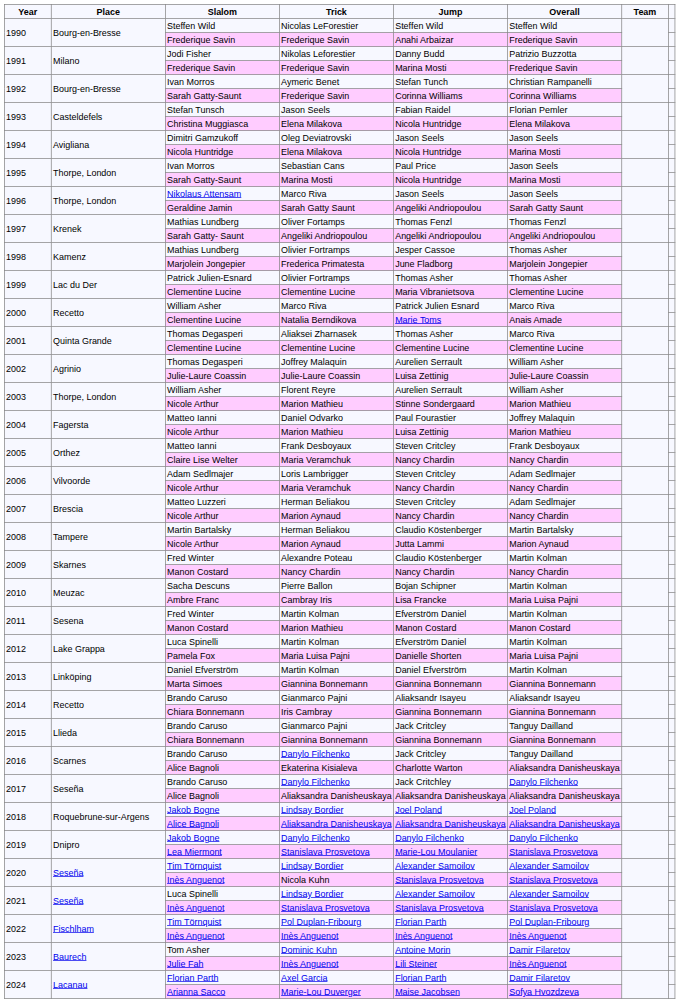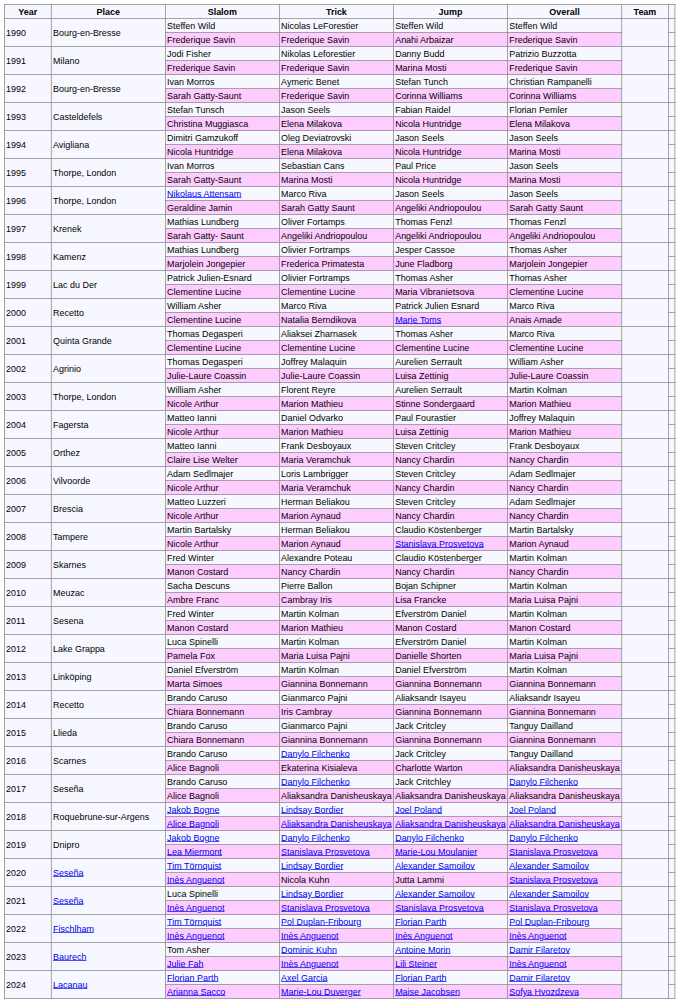 <table bgcolor="#f7f8ff" cellpadding="2" cellspacing="0" border="1" style="font-size: 80%; border: gray solid 1px; border-collapse: collapse;">
 <tr>
 <th width="7%">Year</th>
 <th width="17%">Place</th>
 <th width="17%">Slalom</th>
 <th width="17%">Trick</th>
 <th width="17%">Jump</th>
 <th width="17%">Overall</th>
 <th width="7%">Team</th>
 <th></th>
 </tr>
 <tr>
 <td rowspan="2">1990</td>
 <td rowspan="2">Bourg-en-Bresse<br></td>
 <td>Steffen Wild<br></td>
 <td>Nicolas LeForestier<br></td>
 <td>Steffen Wild<br></td>
 <td>Steffen Wild<br></td>
 <td rowspan="2"></td>
 <td></td>
 </tr>
 <tr>
 <td bgcolor="#ffccff">Frederique Savin<br></td>
 <td bgcolor="#ffccff">Frederique Savin<br></td>
 <td bgcolor="#ffccff">Anahi Arbaizar<br></td>
 <td bgcolor="#ffccff">Frederique Savin<br></td>
 <td></td>
 </tr>
 <tr>
 <td rowspan="2">1991</td>
 <td rowspan="2">Milano<br></td>
 <td>Jodi Fisher<br></td>
 <td>Nikolas Leforestier<br></td>
 <td>Danny Budd<br></td>
 <td>Patrizio Buzzotta<br></td>
 <td rowspan="2"></td>
 <td></td>
 </tr>
 <tr>
 <td bgcolor="#ffccff">Frederique Savin<br></td>
 <td bgcolor="#ffccff">Frederique Savin<br></td>
 <td bgcolor="#ffccff">Marina Mosti<br></td>
 <td bgcolor="#ffccff">Frederique Savin<br></td>
 <td></td>
 </tr>
 <tr>
 <td rowspan="2">1992</td>
 <td rowspan="2">Bourg-en-Bresse<br></td>
 <td>Ivan Morros<br></td>
 <td>Aymeric Benet<br></td>
 <td>Stefan Tunch<br></td>
 <td>Christian Rampanelli<br></td>
 <td rowspan="2"></td>
 <td></td>
 </tr>
 <tr>
 <td bgcolor="#ffccff">Sarah Gatty-Saunt<br></td>
 <td bgcolor="#ffccff">Frederique Savin<br></td>
 <td bgcolor="#ffccff">Corinna Williams<br></td>
 <td bgcolor="#ffccff">Corinna Williams<br></td>
 <td></td>
 </tr>
 <tr>
 <td rowspan="2">1993</td>
 <td rowspan="2">Casteldefels<br></td>
 <td>Stefan Tunsch<br></td>
 <td>Jason Seels<br></td>
 <td>Fabian Raidel<br></td>
 <td>Florian Pemler<br></td>
 <td rowspan="2"></td>
 <td></td>
 </tr>
 <tr>
 <td bgcolor="#ffccff">Christina Muggiasca<br></td>
 <td bgcolor="#ffccff">Elena Milakova<br></td>
 <td bgcolor="#ffccff">Nicola Huntridge<br></td>
 <td bgcolor="#ffccff">Elena Milakova<br></td>
 <td></td>
 </tr>
 <tr>
 <td rowspan="2">1994</td>
 <td rowspan="2">Avigliana<br></td>
 <td>Dimitri Gamzukoff<br></td>
 <td>Oleg Deviatrovski<br></td>
 <td>Jason Seels<br></td>
 <td>Jason Seels<br></td>
 <td rowspan="2"></td>
 <td></td>
 </tr>
 <tr>
 <td bgcolor="#ffccff">Nicola Huntridge<br></td>
 <td bgcolor="#ffccff">Elena Milakova<br></td>
 <td bgcolor="#ffccff">Nicola Huntridge<br></td>
 <td bgcolor="#ffccff">Marina Mosti<br></td>
 <td></td>
 </tr>
 <tr>
 <td rowspan="2">1995</td>
 <td rowspan="2">Thorpe, London<br></td>
 <td>Ivan Morros<br></td>
 <td>Sebastian Cans<br></td>
 <td>Paul Price<br></td>
 <td>Jason Seels<br></td>
 <td rowspan="2"></td>
 <td></td>
 </tr>
 <tr>
 <td bgcolor="#ffccff">Sarah Gatty-Saunt<br></td>
 <td bgcolor="#ffccff">Marina Mosti<br></td>
 <td bgcolor="#ffccff">Nicola Huntridge<br></td>
 <td bgcolor="#ffccff">Marina Mosti<br></td>
 <td></td>
 </tr>
 <tr>
 <td rowspan="2">1996</td>
 <td rowspan="2">Thorpe, London<br></td>
 <td><a href='#'>Nikolaus Attensam</a><br></td>
 <td>Marco Riva<br></td>
 <td>Jason Seels<br></td>
 <td>Jason Seels<br></td>
 <td rowspan="2"></td>
 <td></td>
 </tr>
 <tr>
 <td bgcolor="#ffccff">Geraldine Jamin<br></td>
 <td bgcolor="#ffccff">Sarah Gatty Saunt<br></td>
 <td bgcolor="#ffccff">Angeliki Andriopoulou<br></td>
 <td bgcolor="#ffccff">Sarah Gatty Saunt<br></td>
 <td></td>
 </tr>
 <tr>
 <td rowspan="2">1997</td>
 <td rowspan="2">Krenek<br></td>
 <td>Mathias Lundberg<br></td>
 <td>Oliver Fortamps<br></td>
 <td>Thomas Fenzl<br></td>
 <td>Thomas Fenzl<br></td>
 <td rowspan="2"></td>
 <td></td>
 </tr>
 <tr>
 <td bgcolor="#ffccff">Sarah Gatty- Saunt<br></td>
 <td bgcolor="#ffccff">Angeliki Andriopoulou<br></td>
 <td bgcolor="#ffccff">Angeliki Andriopoulou<br></td>
 <td bgcolor="#ffccff">Angeliki Andriopoulou<br></td>
 <td></td>
 </tr>
 <tr>
 <td rowspan="2">1998</td>
 <td rowspan="2">Kamenz<br></td>
 <td>Mathias Lundberg<br></td>
 <td>Olivier Fortramps<br></td>
 <td>Jesper Cassoe<br></td>
 <td>Thomas Asher<br></td>
 <td rowspan="2"></td>
 <td></td>
 </tr>
 <tr>
 <td bgcolor="#ffccff">Marjolein Jongepier<br></td>
 <td bgcolor="#ffccff">Frederica Primatesta<br></td>
 <td bgcolor="#ffccff">June Fladborg<br></td>
 <td bgcolor="#ffccff">Marjolein Jongepier<br></td>
 <td></td>
 </tr>
 <tr>
 <td rowspan="2">1999</td>
 <td rowspan="2">Lac du Der<br></td>
 <td>Patrick Julien-Esnard<br></td>
 <td>Olivier Fortramps<br></td>
 <td>Thomas Asher<br></td>
 <td>Thomas Asher<br></td>
 <td rowspan="2"></td>
 <td></td>
 </tr>
 <tr>
 <td bgcolor="#ffccff">Clementine Lucine<br></td>
 <td bgcolor="#ffccff">Clementine Lucine<br></td>
 <td bgcolor="#ffccff">Maria Vibranietsova<br></td>
 <td bgcolor="#ffccff">Clementine Lucine<br></td>
 <td></td>
 </tr>
 <tr>
 <td rowspan="2">2000</td>
 <td rowspan="2">Recetto<br></td>
 <td>William Asher<br></td>
 <td>Marco Riva<br></td>
 <td>Patrick Julien Esnard<br></td>
 <td>Marco Riva<br></td>
 <td rowspan="2"></td>
 <td></td>
 </tr>
 <tr>
 <td bgcolor="#ffccff">Clementine Lucine<br></td>
 <td bgcolor="#ffccff">Natalia Berndikova<br></td>
 <td bgcolor="#ffccff"><a href='#'>Marie Toms</a><br></td>
 <td bgcolor="#ffccff">Anais Amade<br></td>
 <td></td>
 </tr>
 <tr>
 <td rowspan="2">2001</td>
 <td rowspan="2">Quinta Grande<br></td>
 <td>Thomas Degasperi<br></td>
 <td>Aliaksei Zharnasek<br></td>
 <td>Thomas Asher<br></td>
 <td>Marco Riva<br></td>
 <td rowspan="2"></td>
 <td></td>
 </tr>
 <tr>
 <td bgcolor="#ffccff">Clementine Lucine<br></td>
 <td bgcolor="#ffccff">Clementine Lucine<br></td>
 <td bgcolor="#ffccff">Clementine Lucine<br></td>
 <td bgcolor="#ffccff">Clementine Lucine<br></td>
 <td></td>
 </tr>
 <tr>
 <td rowspan="2">2002</td>
 <td rowspan="2">Agrinio<br></td>
 <td>Thomas Degasperi<br></td>
 <td>Joffrey Malaquin<br></td>
 <td>Aurelien Serrault<br></td>
 <td>William Asher<br></td>
 <td rowspan="2"></td>
 <td></td>
 </tr>
 <tr>
 <td bgcolor="#ffccff">Julie-Laure Coassin<br></td>
 <td bgcolor="#ffccff">Julie-Laure Coassin<br></td>
 <td bgcolor="#ffccff">Luisa Zettinig<br></td>
 <td bgcolor="#ffccff">Julie-Laure Coassin<br></td>
 <td></td>
 </tr>
 <tr>
 <td rowspan="2">2003</td>
 <td rowspan="2">Thorpe, London<br></td>
 <td>William Asher<br></td>
 <td>Florent Reyre<br></td>
 <td>Aurelien Serrault<br></td>
-<td>William Asher<br></td>
+<td>Martin Kolman<br></td>
 <td rowspan="2"></td>
 <td></td>
 </tr>
 <tr>
 <td bgcolor="#ffccff">Nicole Arthur<br></td>
 <td bgcolor="#ffccff">Marion Mathieu<br></td>
 <td bgcolor="#ffccff">Stinne Sondergaard<br></td>
 <td bgcolor="#ffccff">Marion Mathieu<br></td>
 <td></td>
 </tr>
 <tr>
 <td rowspan="2">2004</td>
 <td rowspan="2">Fagersta<br></td>
 <td>Matteo Ianni<br></td>
 <td>Daniel Odvarko<br></td>
 <td>Paul Fourastier<br></td>
 <td>Joffrey Malaquin<br></td>
 <td rowspan="2"></td>
 <td></td>
 </tr>
 <tr>
 <td bgcolor="#ffccff">Nicole Arthur<br></td>
 <td bgcolor="#ffccff">Marion Mathieu<br></td>
 <td bgcolor="#ffccff">Luisa Zettinig<br></td>
 <td bgcolor="#ffccff">Marion Mathieu<br></td>
 <td></td>
 </tr>
 <tr>
 <td rowspan="2">2005</td>
 <td rowspan="2">Orthez<br></td>
 <td>Matteo Ianni<br></td>
 <td>Frank Desboyaux<br></td>
 <td>Steven Critcley<br></td>
 <td>Frank Desboyaux<br></td>
 <td rowspan="2"></td>
 <td></td>
 </tr>
 <tr>
 <td bgcolor="#ffccff">Claire Lise Welter<br></td>
 <td bgcolor="#ffccff">Maria Veramchuk<br></td>
 <td bgcolor="#ffccff">Nancy Chardin<br></td>
 <td bgcolor="#ffccff">Nancy Chardin<br></td>
 <td></td>
 </tr>
 <tr>
 <td rowspan="2">2006</td>
 <td rowspan="2">Vilvoorde<br></td>
 <td>Adam Sedlmajer<br></td>
 <td>Loris Lambrigger<br></td>
 <td>Steven Critcley<br></td>
 <td>Adam Sedlmajer<br></td>
 <td rowspan="2"></td>
 <td></td>
 </tr>
 <tr>
 <td bgcolor="#ffccff">Nicole Arthur<br></td>
 <td bgcolor="#ffccff">Maria Veramchuk<br></td>
 <td bgcolor="#ffccff">Nancy Chardin<br></td>
 <td bgcolor="#ffccff">Nancy Chardin<br></td>
 <td></td>
 </tr>
 <tr>
 <td rowspan="2">2007</td>
 <td rowspan="2">Brescia<br></td>
 <td>Matteo Luzzeri<br></td>
 <td>Herman Beliakou<br></td>
 <td>Steven Critcley<br></td>
 <td>Adam Sedlmajer<br></td>
 <td rowspan="2"></td>
 <td></td>
 </tr>
 <tr>
 <td bgcolor="#ffccff">Nicole Arthur<br></td>
 <td bgcolor="#ffccff">Marion Aynaud<br></td>
 <td bgcolor="#ffccff">Nancy Chardin<br></td>
 <td bgcolor="#ffccff">Nancy Chardin<br></td>
 <td></td>
 </tr>
 <tr>
 <td rowspan="2">2008</td>
 <td rowspan="2">Tampere<br></td>
 <td>Martin Bartalsky<br></td>
 <td>Herman Beliakou<br></td>
 <td>Claudio Köstenberger<br></td>
 <td>Martin Bartalsky<br></td>
 <td rowspan="2"></td>
 <td></td>
 </tr>
 <tr>
 <td bgcolor="#ffccff">Nicole Arthur<br></td>
 <td bgcolor="#ffccff">Marion Aynaud<br></td>
-<td bgcolor="#ffccff">Jutta Lammi<br></td>
+<td bgcolor="#ffccff"><a href='#'>Stanislava Prosvetova</a><br></td>
 <td bgcolor="#ffccff">Marion Aynaud<br></td>
 <td></td>
 </tr>
 <tr>
 <td rowspan="2">2009</td>
 <td rowspan="2">Skarnes<br></td>
 <td>Fred Winter<br></td>
 <td>Alexandre Poteau<br></td>
 <td>Claudio Köstenberger<br></td>
 <td>Martin Kolman<br></td>
 <td rowspan="2"></td>
 <td></td>
 </tr>
 <tr>
 <td bgcolor="#ffccff">Manon Costard<br></td>
 <td bgcolor="#ffccff">Nancy Chardin<br></td>
 <td bgcolor="#ffccff">Nancy Chardin<br></td>
 <td bgcolor="#ffccff">Nancy Chardin<br></td>
 <td></td>
 </tr>
 <tr>
 <td rowspan="2">2010</td>
 <td rowspan="2">Meuzac<br></td>
 <td>Sacha Descuns<br></td>
 <td>Pierre Ballon<br></td>
 <td>Bojan Schipner<br></td>
 <td>Martin Kolman<br></td>
 <td rowspan="2"></td>
 <td></td>
 </tr>
 <tr>
 <td bgcolor="#ffccff">Ambre Franc<br></td>
 <td bgcolor="#ffccff">Cambray Iris<br></td>
 <td bgcolor="#ffccff">Lisa Francke<br></td>
 <td bgcolor="#ffccff">Maria Luisa Pajni<br></td>
 <td></td>
 </tr>
 <tr>
 <td rowspan="2">2011</td>
 <td rowspan="2">Sesena<br></td>
 <td>Fred Winter<br></td>
 <td>Martin Kolman<br></td>
 <td>Efverström Daniel<br></td>
 <td>Martin Kolman<br></td>
 <td rowspan="2"></td>
 <td></td>
 </tr>
 <tr>
 <td bgcolor="#ffccff">Manon Costard<br></td>
 <td bgcolor="#ffccff">Marion Mathieu<br></td>
 <td bgcolor="#ffccff">Manon Costard<br></td>
 <td bgcolor="#ffccff">Manon Costard<br></td>
 <td></td>
 </tr>
 <tr>
 <td rowspan="2">2012</td>
 <td rowspan="2">Lake Grappa<br></td>
 <td>Luca Spinelli<br></td>
 <td>Martin Kolman<br></td>
 <td>Efverström Daniel<br></td>
 <td>Martin Kolman<br></td>
 <td rowspan="2"></td>
 <td></td>
 </tr>
 <tr>
 <td bgcolor="#ffccff">Pamela Fox<br></td>
 <td bgcolor="#ffccff">Maria Luisa Pajni<br></td>
 <td bgcolor="#ffccff">Danielle Shorten<br></td>
 <td bgcolor="#ffccff">Maria Luisa Pajni<br></td>
 <td></td>
 </tr>
 <tr>
 <td rowspan="2">2013</td>
 <td rowspan="2">Linköping<br></td>
 <td>Daniel Efverström<br></td>
 <td>Martin Kolman<br></td>
 <td>Daniel Efverström<br></td>
 <td>Martin Kolman<br></td>
 <td rowspan="2"></td>
 <td></td>
 </tr>
 <tr>
 <td bgcolor="#ffccff">Marta Simoes<br></td>
 <td bgcolor="#ffccff">Giannina Bonnemann<br></td>
 <td bgcolor="#ffccff">Giannina Bonnemann<br></td>
 <td bgcolor="#ffccff">Giannina Bonnemann<br></td>
 <td></td>
 </tr>
 <tr>
 <td rowspan="2">2014</td>
 <td rowspan="2">Recetto<br></td>
 <td>Brando Caruso<br></td>
 <td>Gianmarco Pajni<br></td>
 <td>Aliaksandr Isayeu<br></td>
 <td>Aliaksandr Isayeu<br></td>
 <td rowspan="2"></td>
 <td></td>
 </tr>
 <tr>
 <td bgcolor="#ffccff">Chiara Bonnemann<br></td>
 <td bgcolor="#ffccff">Iris Cambray<br></td>
 <td bgcolor="#ffccff">Giannina Bonnemann<br></td>
 <td bgcolor="#ffccff">Giannina Bonnemann<br></td>
 <td></td>
 </tr>
 <tr>
 <td rowspan="2">2015</td>
 <td rowspan="2">Llieda<br></td>
 <td>Brando Caruso<br></td>
 <td>Gianmarco Pajni<br></td>
 <td>Jack Critcley<br></td>
 <td>Tanguy Dailland<br></td>
 <td rowspan="2"></td>
 <td></td>
 </tr>
 <tr>
 <td bgcolor="#ffccff">Chiara Bonnemann<br></td>
 <td bgcolor="#ffccff">Giannina Bonnemann<br></td>
 <td bgcolor="#ffccff">Giannina Bonnemann<br></td>
 <td bgcolor="#ffccff">Giannina Bonnemann<br></td>
 <td></td>
 </tr>
 <tr>
 <td rowspan="2">2016</td>
 <td rowspan="2">Scarnes<br></td>
 <td>Brando Caruso<br></td>
 <td><a href='#'>Danylo Filchenko</a><br></td>
 <td>Jack Critcley<br></td>
 <td>Tanguy Dailland<br></td>
 <td rowspan="2"></td>
 <td></td>
 </tr>
 <tr>
 <td bgcolor="#ffccff">Alice Bagnoli<br></td>
 <td bgcolor="#ffccff">Ekaterina Kisialeva<br></td>
 <td bgcolor="#ffccff">Charlotte Warton<br></td>
 <td bgcolor="#ffccff">Aliaksandra Danisheuskaya<br></td>
 <td></td>
 </tr>
 <tr>
 <td rowspan="2">2017</td>
 <td rowspan="2">Seseña<br></td>
 <td>Brando Caruso<br></td>
 <td><a href='#'>Danylo Filchenko</a><br></td>
 <td>Jack Critchley<br></td>
 <td><a href='#'>Danylo Filchenko</a><br></td>
 <td rowspan="2"></td>
 <td></td>
 </tr>
 <tr>
 <td bgcolor="#ffccff">Alice Bagnoli<br></td>
 <td bgcolor="#ffccff">Aliaksandra Danisheuskaya<br></td>
 <td bgcolor="#ffccff">Aliaksandra Danisheuskaya<br></td>
 <td bgcolor="#ffccff">Aliaksandra Danisheuskaya<br></td>
 <td></td>
 </tr>
 <tr>
 <td rowspan="2">2018</td>
 <td rowspan="2">Roquebrune-sur-Argens<br></td>
 <td><a href='#'>Jakob Bogne</a><br></td>
 <td><a href='#'>Lindsay Bordier</a><br></td>
 <td><a href='#'>Joel Poland</a><br></td>
 <td><a href='#'>Joel Poland</a><br></td>
 <td rowspan="2"></td>
 <td></td>
 </tr>
 <tr>
 <td bgcolor="#ffccff"><a href='#'>Alice Bagnoli</a><br></td>
 <td bgcolor="#ffccff"><a href='#'>Aliaksandra Danisheuskaya</a><br></td>
 <td bgcolor="#ffccff"><a href='#'>Aliaksandra Danisheuskaya</a><br></td>
 <td bgcolor="#ffccff"><a href='#'>Aliaksandra Danisheuskaya</a><br></td>
 <td></td>
 </tr>
 <tr>
 <td rowspan="2">2019</td>
 <td rowspan="2">Dnipro<br></td>
 <td><a href='#'>Jakob Bogne</a><br></td>
 <td><a href='#'>Danylo Filchenko</a><br></td>
 <td><a href='#'>Danylo Filchenko</a><br></td>
 <td><a href='#'>Danylo Filchenko</a><br></td>
 <td rowspan="2"></td>
 <td></td>
 </tr>
 <tr>
 <td bgcolor="#ffccff"><a href='#'>Lea Miermont</a><br></td>
 <td bgcolor="#ffccff"><a href='#'>Stanislava Prosvetova</a><br></td>
 <td bgcolor="#ffccff"><a href='#'>Marie-Lou Moulanier</a><br></td>
 <td bgcolor="#ffccff"><a href='#'>Stanislava Prosvetova</a><br></td>
 <td></td>
 </tr>
 <tr>
 <td rowspan="2">2020</td>
 <td rowspan="2"><a href='#'>Seseña</a><br></td>
 <td><a href='#'>Tim Törnquist</a><br></td>
 <td><a href='#'>Lindsay Bordier</a><br></td>
 <td><a href='#'>Alexander Samoilov</a><br></td>
 <td><a href='#'>Alexander Samoilov</a><br></td>
 <td rowspan="2"></td>
 <td></td>
 </tr>
 <tr>
 <td bgcolor="#ffccff"><a href='#'>Inès Anguenot</a><br></td>
 <td bgcolor="#ffccff">Nicola Kuhn<br></td>
-<td bgcolor="#ffccff"><a href='#'>Stanislava Prosvetova</a><br></td>
+<td bgcolor="#ffccff">Jutta Lammi<br></td>
 <td bgcolor="#ffccff"><a href='#'>Stanislava Prosvetova</a><br></td>
 <td></td>
 </tr>
 <tr>
 <td rowspan="2">2021</td>
 <td rowspan="2"><a href='#'>Seseña</a><br></td>
 <td>Luca Spinelli<br></td>
 <td><a href='#'>Lindsay Bordier</a><br></td>
 <td><a href='#'>Alexander Samoilov</a><br></td>
 <td><a href='#'>Alexander Samoilov</a><br></td>
 <td rowspan="2"></td>
 <td></td>
 </tr>
 <tr>
 <td bgcolor="#ffccff"><a href='#'>Inès Anguenot</a><br></td>
 <td bgcolor="#ffccff"><a href='#'>Stanislava Prosvetova</a><br></td>
 <td bgcolor="#ffccff"><a href='#'>Stanislava Prosvetova</a><br></td>
 <td bgcolor="#ffccff"><a href='#'>Stanislava Prosvetova</a><br></td>
 <td></td>
 </tr>
 <tr>
 <td rowspan="2">2022</td>
 <td rowspan="2"><a href='#'>Fischlham</a><br></td>
 <td><a href='#'>Tim Törnquist</a><br></td>
 <td><a href='#'>Pol Duplan-Fribourg</a><br></td>
 <td><a href='#'>Florian Parth</a><br></td>
 <td><a href='#'>Pol Duplan-Fribourg</a><br></td>
 <td rowspan="2"></td>
 <td></td>
 </tr>
 <tr>
 <td bgcolor="#ffccff"><a href='#'>Inès Anguenot</a><br></td>
 <td bgcolor="#ffccff"><a href='#'>Inès Anguenot</a><br></td>
 <td bgcolor="#ffccff"><a href='#'>Inès Anguenot</a><br></td>
 <td bgcolor="#ffccff"><a href='#'>Inès Anguenot</a><br></td>
 <td></td>
 </tr>
 <tr>
 <td rowspan="2">2023</td>
 <td rowspan="2"><a href='#'>Baurech</a><br></td>
 <td>Tom Asher<br></td>
 <td><a href='#'>Dominic Kuhn</a><br></td>
 <td><a href='#'>Antoine Morin</a><br></td>
 <td><a href='#'>Damir Filaretov</a><br></td>
 <td rowspan="2"></td>
 <td></td>
 </tr>
 <tr>
 <td bgcolor="#ffccff"><a href='#'>Julie Fah</a><br></td>
 <td bgcolor="#ffccff"><a href='#'>Inès Anguenot</a><br></td>
 <td bgcolor="#ffccff"><a href='#'>Lili Steiner</a><br></td>
 <td bgcolor="#ffccff"><a href='#'>Inès Anguenot</a><br></td>
 <td></td>
 </tr>
 <tr>
 <td rowspan="2">2024</td>
 <td rowspan="2"><a href='#'>Lacanau</a><br></td>
 <td><a href='#'>Florian Parth</a><br></td>
 <td><a href='#'>Axel Garcia</a><br></td>
 <td><a href='#'>Florian Parth</a><br></td>
 <td><a href='#'>Damir Filaretov</a><br></td>
 <td rowspan="2"></td>
 <td></td>
 </tr>
 <tr>
 <td bgcolor="#ffccff"><a href='#'>Arianna Sacco</a><br></td>
 <td bgcolor="#ffccff"><a href='#'>Marie-Lou Duverger</a><br></td>
 <td bgcolor="#ffccff"><a href='#'>Maise Jacobsen</a><br></td>
 <td bgcolor="#ffccff"><a href='#'>Sofya Hvozdzeva</a></td>
 <td></td>
 </tr>
 </table>
